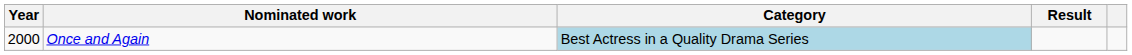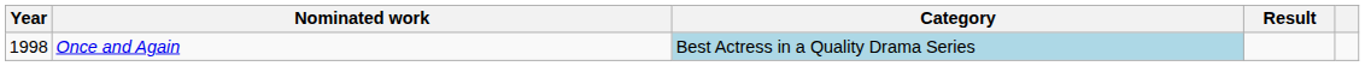 <table class="wikitable">
 <tr>
 <th scope="col" style="width:1em;">Year</th>
 <th scope="col" style="width:39em;">Nominated work</th>
 <th scope="col" style="width:36em;">Category</th>
 <th scope="col" style="width:5em;">Result</th>
 <th scope="col" style="width:1em;"></th>
 </tr>
 <tr>
-<td>2000</td>
+<td>1998</td>
 <td><em><a href='#'>Once and Again</a></em></td>
 <td style="background: lightblue;">Best Actress in a Quality Drama Series</td>
 <td></td>
 <td></td>
 </tr>
 </table>
